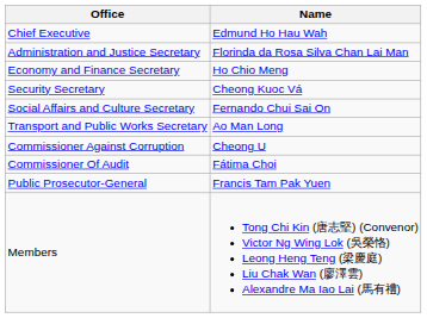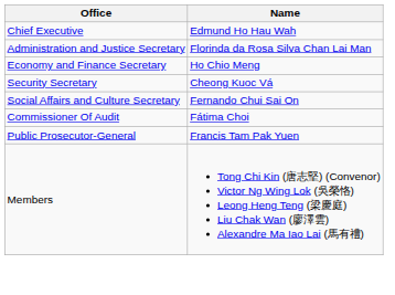 <table class="wikitable">
 <tr>
 <th>Office</th>
 <th>Name</th>
 </tr>
 <tr>
 <td><a href='#'>Chief Executive</a></td>
 <td><a href='#'>Edmund Ho Hau Wah</a></td>
 </tr>
 <tr>
 <td><a href='#'>Administration and Justice Secretary</a></td>
 <td><a href='#'>Florinda da Rosa Silva Chan Lai Man</a></td>
 </tr>
 <tr>
 <td><a href='#'>Economy and Finance Secretary</a></td>
 <td><a href='#'>Ho Chio Meng</a></td>
 </tr>
 <tr>
 <td><a href='#'>Security Secretary</a></td>
 <td><a href='#'>Cheong Kuoc Vá</a></td>
 </tr>
 <tr>
 <td><a href='#'>Social Affairs and Culture Secretary</a></td>
 <td><a href='#'>Fernando Chui Sai On</a></td>
 </tr>
 <tr>
-<td><a href='#'>Transport and Public Works Secretary</a></td>
-<td><a href='#'>Ao Man Long</a></td>
-</tr>
-<tr>
-<td><a href='#'>Commissioner Against Corruption</a></td>
-<td><a href='#'>Cheong U</a></td>
-</tr>
-<tr>
 <td><a href='#'>Commissioner Of Audit</a></td>
 <td><a href='#'>Fátima Choi</a></td>
 </tr>
 <tr>
 <td><a href='#'>Public Prosecutor-General</a></td>
 <td><a href='#'>Francis Tam Pak Yuen</a></td>
 </tr>
 <tr>
 <td>Members</td>
 <td><br><ul><li><a href='#'>Tong Chi Kin</a> (唐志堅) (Convenor)</li><li><a href='#'>Victor Ng Wing Lok</a> (吳榮恪)</li><li><a href='#'>Leong Heng Teng</a> (梁慶庭)</li><li><a href='#'>Liu Chak Wan</a> (廖澤雲)</li><li><a href='#'>Alexandre Ma Iao Lai</a> (馬有禮)</li></ul></td>
 </tr>
 </table>
